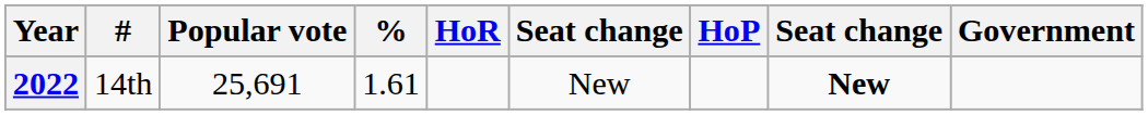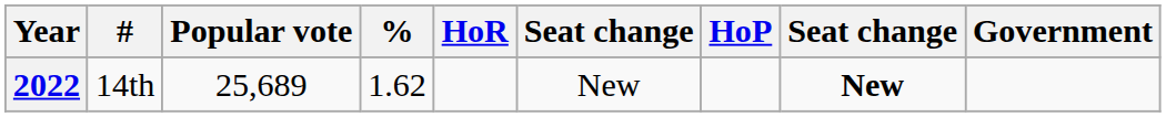 <table class="wikitable" style="text-align: center;">
 <tr>
 <th>Year</th>
 <th>#</th>
 <th>Popular vote</th>
 <th>%</th>
 <th><a href='#'>HoR</a></th>
 <th>Seat change</th>
 <th><a href='#'>HoP</a></th>
 <th>Seat change</th>
 <th>Government</th>
 </tr>
 <tr>
 <th><a href='#'>2022</a></th>
 <td>14th</td>
-<td>25,691</td>
-<td>1.61</td>
+<td>25,689</td>
+<td>1.62</td>
 <td></td>
 <td>New</td>
 <td></td>
 <td><strong>New</strong></td>
 <td></td>
 </tr>
 </table>
